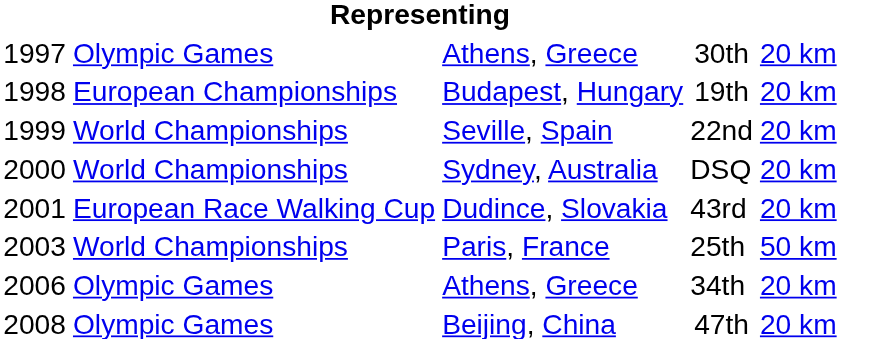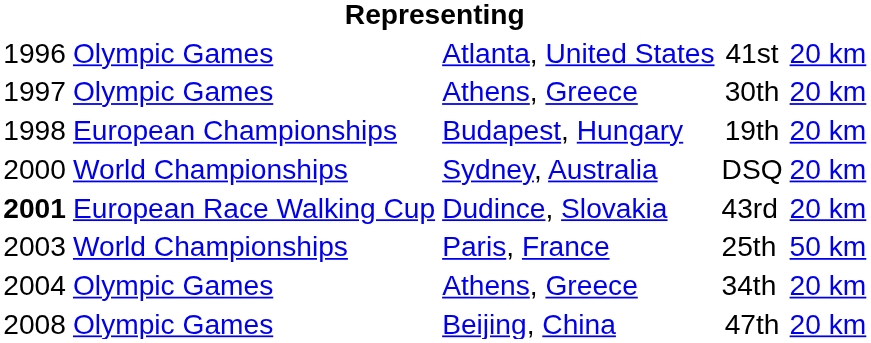 <table>
 <tr>
 <th colspan="5">Representing </th>
+</tr>
+<tr>
+<td>1996</td>
+<td><a href='#'>Olympic Games</a></td>
+<td><a href='#'>Atlanta</a>, <a href='#'>United States</a></td>
+<td align="center">41st</td>
+<td><a href='#'>20 km</a></td>
 </tr>
 <tr>
 <td>1997</td>
 <td><a href='#'>Olympic Games</a></td>
 <td><a href='#'>Athens</a>, <a href='#'>Greece</a></td>
 <td align="center">30th</td>
 <td><a href='#'>20 km</a></td>
 </tr>
 <tr>
 <td>1998</td>
 <td><a href='#'>European Championships</a></td>
 <td><a href='#'>Budapest</a>, <a href='#'>Hungary</a></td>
 <td align="center">19th</td>
 <td><a href='#'>20 km</a></td>
 </tr>
 <tr>
-<td>1999</td>
-<td><a href='#'>World Championships</a></td>
-<td><a href='#'>Seville</a>, <a href='#'>Spain</a></td>
-<td>22nd</td>
-<td><a href='#'>20 km</a></td>
-</tr>
-<tr>
 <td>2000</td>
 <td><a href='#'>World Championships</a></td>
 <td><a href='#'>Sydney</a>, <a href='#'>Australia</a></td>
 <td>DSQ</td>
 <td><a href='#'>20 km</a></td>
 </tr>
 <tr>
-<td>2001</td>
+<td><strong>2001</strong></td>
 <td><a href='#'>European Race Walking Cup</a></td>
 <td><a href='#'>Dudince</a>, <a href='#'>Slovakia</a></td>
 <td>43rd</td>
 <td><a href='#'>20 km</a></td>
 </tr>
 <tr>
 <td>2003</td>
 <td><a href='#'>World Championships</a></td>
 <td><a href='#'>Paris</a>, <a href='#'>France</a></td>
 <td>25th</td>
 <td><a href='#'>50 km</a></td>
 </tr>
 <tr>
-<td>2006</td>
+<td>2004</td>
 <td><a href='#'>Olympic Games</a></td>
 <td><a href='#'>Athens</a>, <a href='#'>Greece</a></td>
 <td>34th</td>
 <td><a href='#'>20 km</a></td>
 </tr>
 <tr>
 <td>2008</td>
 <td><a href='#'>Olympic Games</a></td>
 <td><a href='#'>Beijing</a>, <a href='#'>China</a></td>
 <td align="center">47th</td>
 <td><a href='#'>20 km</a></td>
 </tr>
 </table>
